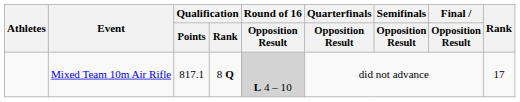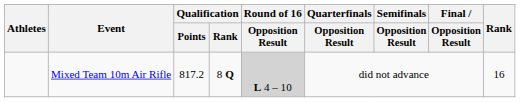 <table class="wikitable" style="font-size:90%;">
 <tr>
 <th rowspan=2>Athletes</th>
 <th rowspan=2>Event</th>
 <th colspan=2>Qualification</th>
 <th>Round of 16</th>
 <th>Quarterfinals</th>
 <th>Semifinals</th>
 <th>Final / </th>
 <th rowspan=2>Rank</th>
 </tr>
 <tr style="font-size:95%">
 <th>Points</th>
 <th>Rank</th>
 <th>Opposition<br>Result</th>
 <th>Opposition<br>Result</th>
 <th>Opposition<br>Result</th>
 <th>Opposition<br>Result</th>
 </tr>
 <tr align=center>
 <td align=left><br></td>
 <td align=left><a href='#'>Mixed Team 10m Air Rifle</a></td>
-<td>817.1</td>
+<td>817.2</td>
 <td>8 <strong>Q</strong></td>
 <td style="background: lightgrey;"><br><br><strong>L</strong> 4 – 10</td>
 <td colspan=3>did not advance</td>
-<td>17</td>
+<td>16</td>
 </tr>
 </table>
